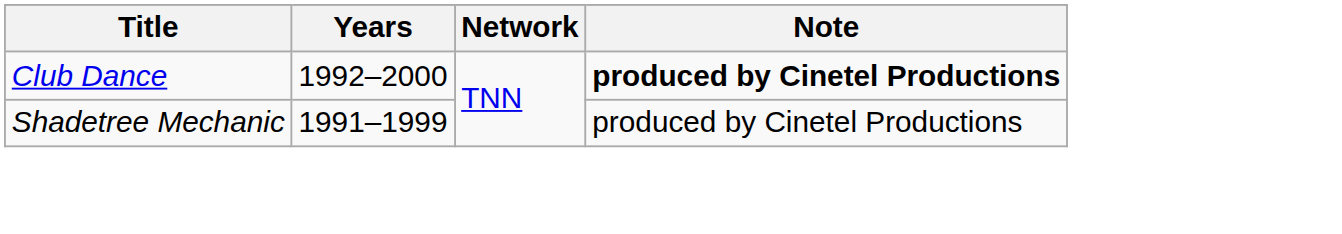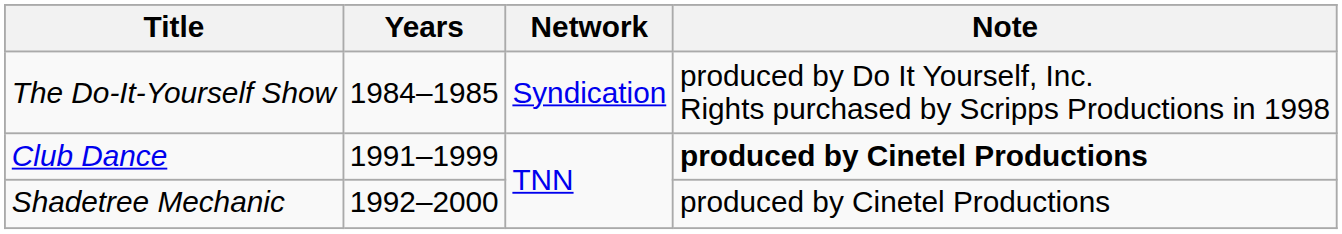 <table class="wikitable sortable">
 <tr>
 <th>Title</th>
 <th>Years</th>
 <th>Network</th>
 <th>Note</th>
 </tr>
 <tr>
+<td><em>The Do-It-Yourself Show</em></td>
+<td>1984–1985</td>
+<td><a href='#'>Syndication</a></td>
+<td>produced by Do It Yourself, Inc.<br>Rights purchased by Scripps Productions in 1998</td>
+</tr>
+<tr>
 <td><em><a href='#'>Club Dance</a></em></td>
-<td>1992–2000</td>
+<td>1991–1999</td>
 <td rowspan="2"><a href='#'>TNN</a></td>
 <td><strong>produced by Cinetel Productions</strong></td>
 </tr>
 <tr>
 <td><em>Shadetree Mechanic</em></td>
-<td>1991–1999</td>
+<td>1992–2000</td>
 <td>produced by Cinetel Productions</td>
 </tr>
 </table>
